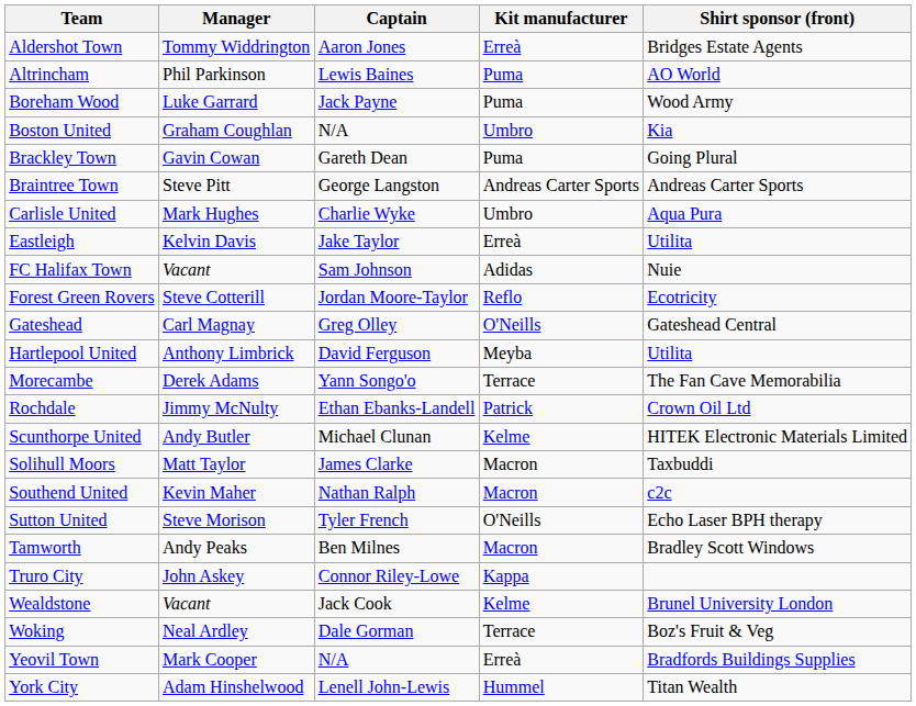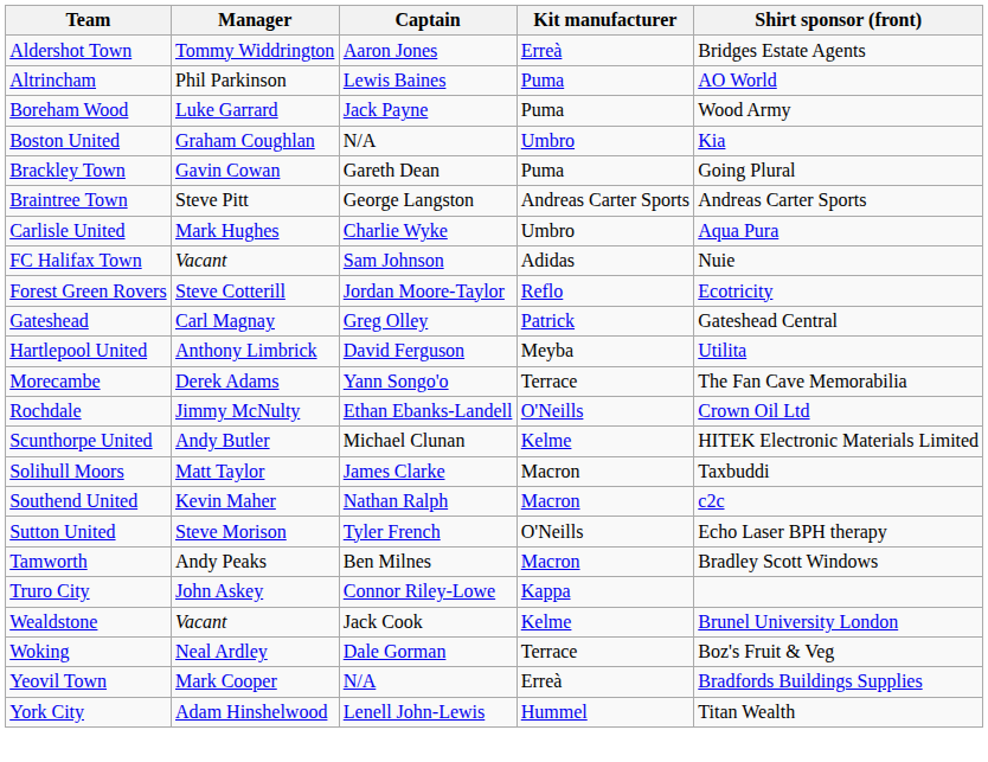 <table class="wikitable sortable" style="text-align: left;">
 <tr>
 <th>Team</th>
 <th>Manager</th>
 <th>Captain</th>
 <th>Kit manufacturer</th>
 <th>Shirt sponsor (front)</th>
 </tr>
 <tr>
 <td><a href='#'>Aldershot Town</a></td>
 <td> <a href='#'>Tommy Widdrington</a></td>
 <td> <a href='#'>Aaron Jones</a></td>
 <td> <a href='#'>Erreà</a></td>
 <td>Bridges Estate Agents</td>
 </tr>
 <tr>
 <td><a href='#'>Altrincham</a></td>
 <td> Phil Parkinson</td>
 <td> <a href='#'>Lewis Baines</a></td>
 <td> <a href='#'>Puma</a></td>
 <td><a href='#'>AO World</a></td>
 </tr>
 <tr>
 <td><a href='#'>Boreham Wood</a></td>
 <td> <a href='#'>Luke Garrard</a></td>
 <td> <a href='#'>Jack Payne</a></td>
 <td> Puma</td>
 <td>Wood Army</td>
 </tr>
 <tr>
 <td><a href='#'>Boston United</a></td>
 <td> <a href='#'>Graham Coughlan</a></td>
 <td> N/A</td>
 <td> <a href='#'>Umbro</a></td>
 <td><a href='#'>Kia</a></td>
 </tr>
 <tr>
 <td><a href='#'>Brackley Town</a></td>
 <td> <a href='#'>Gavin Cowan</a></td>
 <td> Gareth Dean</td>
 <td> Puma</td>
 <td>Going Plural</td>
 </tr>
 <tr>
 <td><a href='#'>Braintree Town</a></td>
 <td> Steve Pitt</td>
 <td> George Langston</td>
 <td> Andreas Carter Sports</td>
 <td>Andreas Carter Sports</td>
 </tr>
 <tr>
 <td><a href='#'>Carlisle United</a></td>
 <td> <a href='#'>Mark Hughes</a></td>
 <td> <a href='#'>Charlie Wyke</a></td>
 <td> Umbro</td>
 <td><a href='#'>Aqua Pura</a></td>
 </tr>
 <tr>
-<td><a href='#'>Eastleigh</a></td>
-<td> <a href='#'>Kelvin Davis</a></td>
-<td> <a href='#'>Jake Taylor</a></td>
-<td> Erreà</td>
-<td><a href='#'>Utilita</a></td>
-</tr>
-<tr>
 <td><a href='#'>FC Halifax Town</a></td>
 <td><em>Vacant</em></td>
 <td> <a href='#'>Sam Johnson</a></td>
 <td> Adidas</td>
 <td>Nuie</td>
 </tr>
 <tr>
 <td><a href='#'>Forest Green Rovers</a></td>
 <td> <a href='#'>Steve Cotterill</a></td>
 <td> <a href='#'>Jordan Moore-Taylor</a></td>
 <td> <a href='#'>Reflo</a></td>
 <td><a href='#'>Ecotricity</a></td>
 </tr>
 <tr>
 <td><a href='#'>Gateshead</a></td>
 <td> <a href='#'>Carl Magnay</a></td>
 <td> <a href='#'>Greg Olley</a></td>
-<td> <a href='#'>O'Neills</a></td>
+<td> <a href='#'>Patrick</a></td>
 <td>Gateshead Central</td>
 </tr>
 <tr>
 <td><a href='#'>Hartlepool United</a></td>
 <td> <a href='#'>Anthony Limbrick</a></td>
 <td> <a href='#'>David Ferguson</a></td>
 <td> Meyba</td>
 <td><a href='#'>Utilita</a></td>
 </tr>
 <tr>
 <td><a href='#'>Morecambe</a></td>
 <td> <a href='#'>Derek Adams</a></td>
 <td> <a href='#'>Yann Songo'o</a></td>
 <td> Terrace</td>
 <td>The Fan Cave Memorabilia</td>
 </tr>
 <tr>
 <td><a href='#'>Rochdale</a></td>
 <td> <a href='#'>Jimmy McNulty</a></td>
 <td> <a href='#'>Ethan Ebanks-Landell</a></td>
-<td> <a href='#'>Patrick</a></td>
+<td> <a href='#'>O'Neills</a></td>
 <td><a href='#'>Crown Oil Ltd</a></td>
 </tr>
 <tr>
 <td><a href='#'>Scunthorpe United</a></td>
 <td> <a href='#'>Andy Butler</a></td>
 <td> Michael Clunan</td>
 <td> <a href='#'>Kelme</a></td>
 <td>HITEK Electronic Materials Limited</td>
 </tr>
 <tr>
 <td><a href='#'>Solihull Moors</a></td>
 <td> <a href='#'>Matt Taylor</a></td>
 <td> <a href='#'>James Clarke</a></td>
 <td> Macron</td>
 <td>Taxbuddi</td>
 </tr>
 <tr>
 <td><a href='#'>Southend United</a></td>
 <td> <a href='#'>Kevin Maher</a></td>
 <td> <a href='#'>Nathan Ralph</a></td>
 <td> <a href='#'>Macron</a></td>
 <td><a href='#'>c2c</a></td>
 </tr>
 <tr>
 <td><a href='#'>Sutton United</a></td>
 <td> <a href='#'>Steve Morison</a></td>
 <td> <a href='#'>Tyler French</a></td>
 <td> O'Neills</td>
 <td>Echo Laser BPH therapy</td>
 </tr>
 <tr>
 <td><a href='#'>Tamworth</a></td>
 <td> Andy Peaks</td>
 <td> Ben Milnes</td>
 <td> <a href='#'>Macron</a></td>
 <td>Bradley Scott Windows</td>
 </tr>
 <tr>
 <td><a href='#'>Truro City</a></td>
 <td> <a href='#'>John Askey</a></td>
 <td> <a href='#'>Connor Riley-Lowe</a></td>
 <td> <a href='#'>Kappa</a></td>
 <td></td>
 </tr>
 <tr>
 <td><a href='#'>Wealdstone</a></td>
 <td><em>Vacant</em></td>
 <td> Jack Cook</td>
 <td> <a href='#'>Kelme</a></td>
 <td><a href='#'>Brunel University London</a></td>
 </tr>
 <tr>
 <td><a href='#'>Woking</a></td>
 <td> <a href='#'>Neal Ardley</a></td>
 <td> <a href='#'>Dale Gorman</a></td>
 <td> Terrace</td>
 <td>Boz's Fruit & Veg</td>
 </tr>
 <tr>
 <td><a href='#'>Yeovil Town</a></td>
 <td> <a href='#'>Mark Cooper</a></td>
 <td> <a href='#'>N/A</a></td>
 <td> Erreà</td>
 <td><a href='#'>Bradfords Buildings Supplies</a></td>
 </tr>
 <tr>
 <td><a href='#'>York City</a></td>
 <td> <a href='#'>Adam Hinshelwood</a></td>
 <td> <a href='#'>Lenell John-Lewis</a></td>
 <td> <a href='#'>Hummel</a></td>
 <td>Titan Wealth</td>
 </tr>
 </table>
